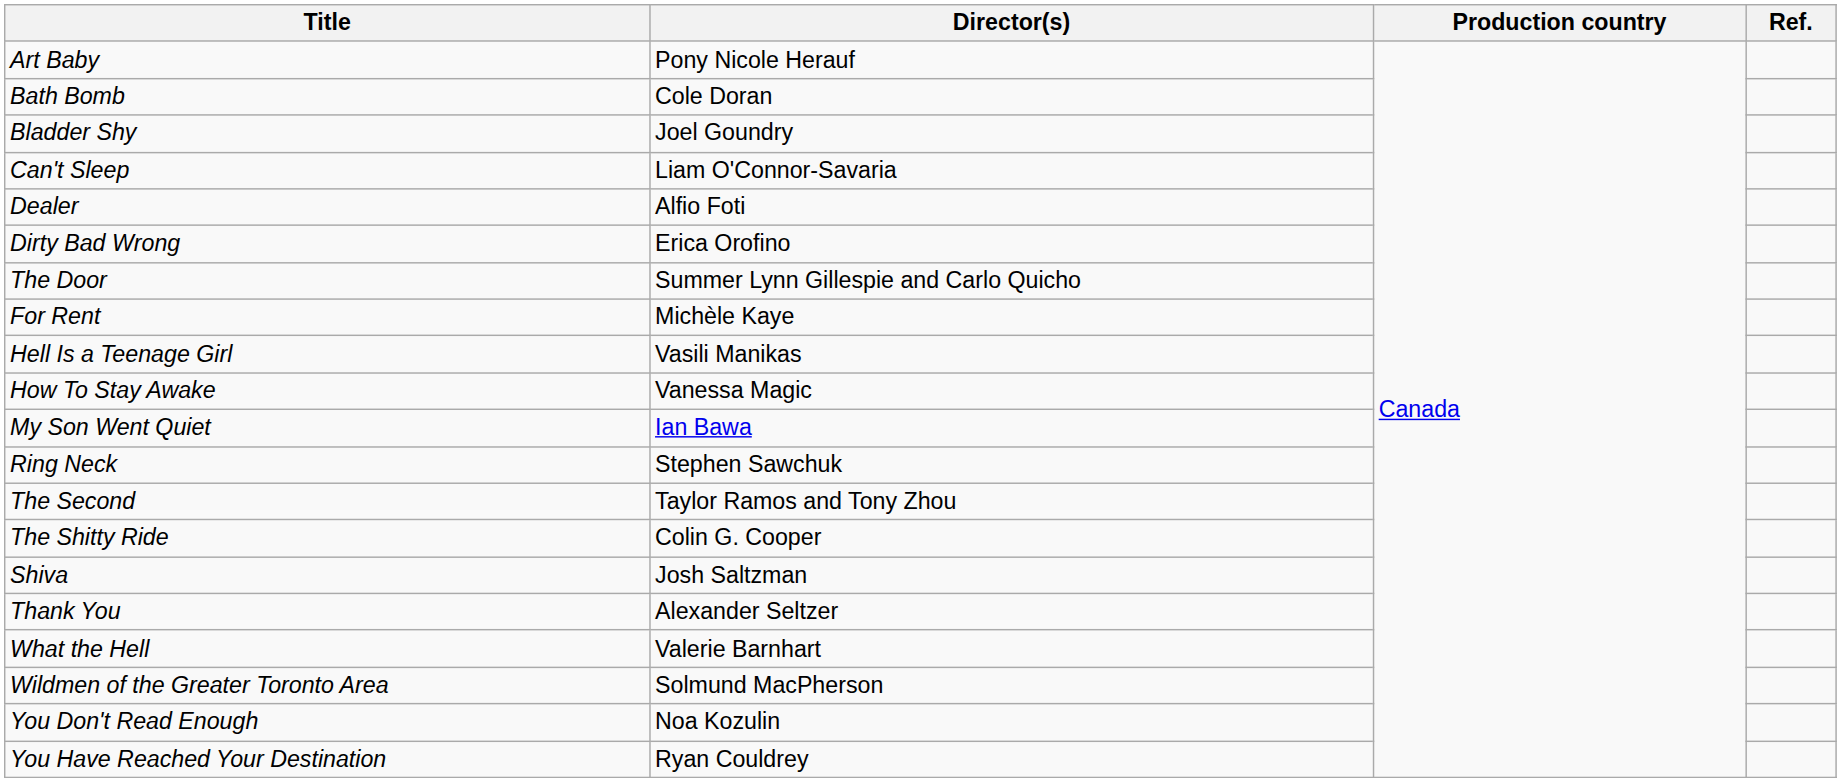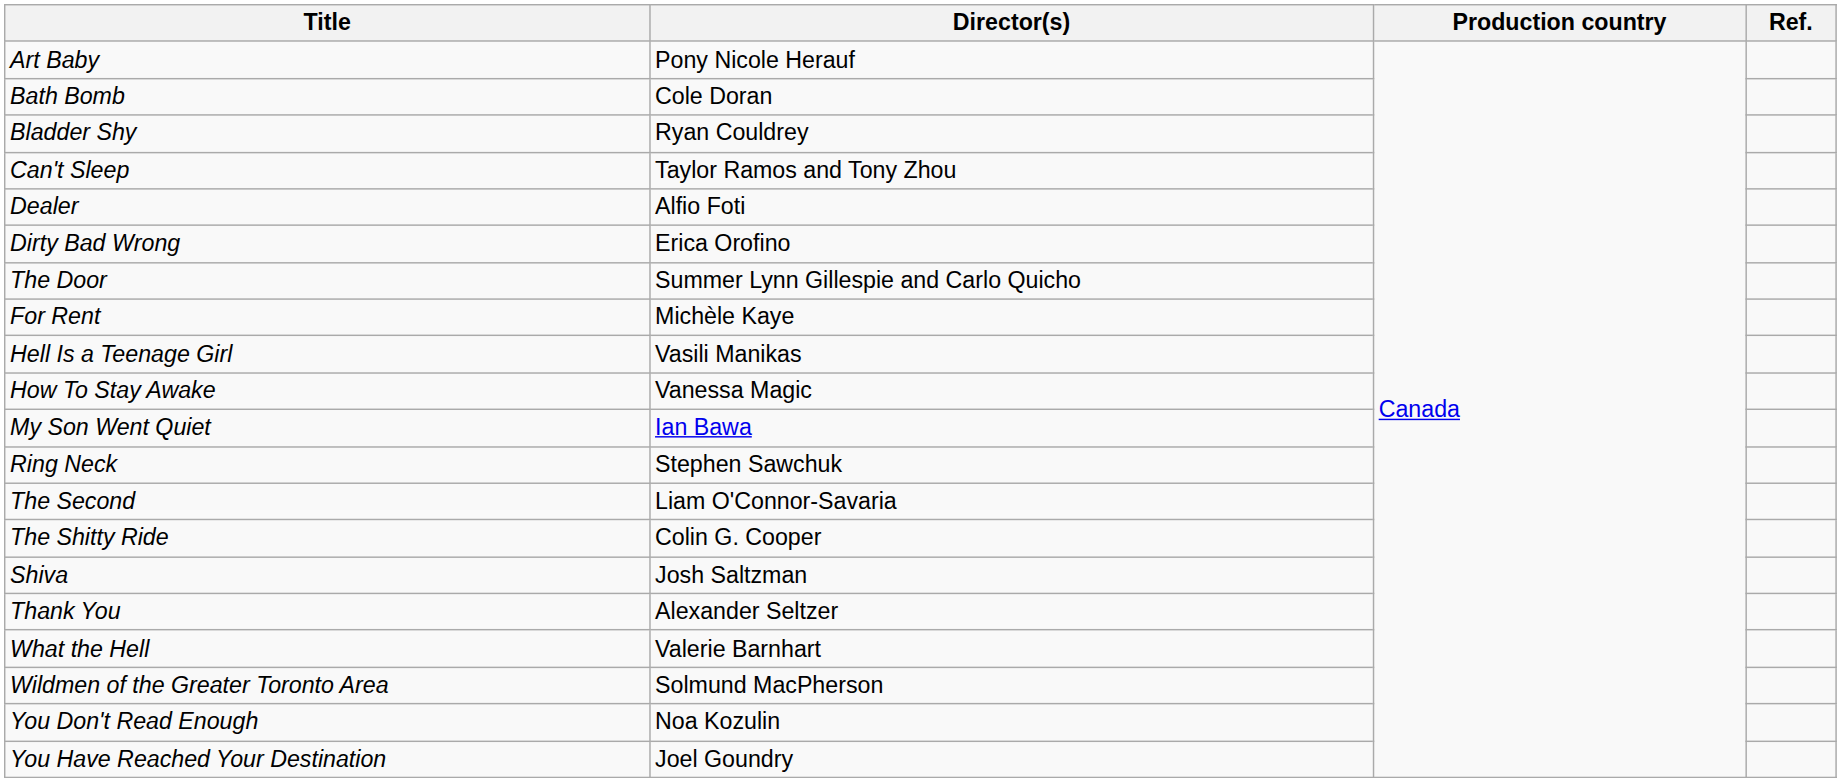 <table class="wikitable" width=100%>
 <tr>
 <th scope="col">Title</th>
 <th scope="col">Director(s)</th>
 <th scope="col">Production country</th>
 <th scope="col">Ref.</th>
 </tr>
 <tr>
 <td><em>Art Baby</em></td>
 <td>Pony Nicole Herauf</td>
 <td rowspan="20"><a href='#'>Canada</a></td>
 <td align="center"></td>
 </tr>
 <tr>
 <td><em>Bath Bomb</em></td>
 <td>Cole Doran</td>
 <td align="center"></td>
 </tr>
 <tr>
 <td><em>Bladder Shy</em></td>
-<td>Joel Goundry</td>
+<td>Ryan Couldrey</td>
 <td align="center"></td>
 </tr>
 <tr>
 <td><em>Can't Sleep</em></td>
-<td>Liam O'Connor-Savaria</td>
+<td>Taylor Ramos and Tony Zhou</td>
 <td align="center"></td>
 </tr>
 <tr>
 <td><em>Dealer</em></td>
 <td>Alfio Foti</td>
 <td align="center"></td>
 </tr>
 <tr>
 <td><em>Dirty Bad Wrong</em></td>
 <td>Erica Orofino</td>
 <td align="center"></td>
 </tr>
 <tr>
 <td><em>The Door</em></td>
 <td>Summer Lynn Gillespie and Carlo Quicho</td>
 <td align="center"></td>
 </tr>
 <tr>
 <td><em>For Rent</em></td>
 <td>Michèle Kaye</td>
 <td align="center"></td>
 </tr>
 <tr>
 <td><em>Hell Is a Teenage Girl</em></td>
 <td>Vasili Manikas</td>
 <td align="center"></td>
 </tr>
 <tr>
 <td><em>How To Stay Awake</em></td>
 <td>Vanessa Magic</td>
 <td align="center"></td>
 </tr>
 <tr>
 <td><em>My Son Went Quiet</em></td>
 <td><a href='#'>Ian Bawa</a></td>
 <td align="center"></td>
 </tr>
 <tr>
 <td><em>Ring Neck</em></td>
 <td>Stephen Sawchuk</td>
 <td align="center"></td>
 </tr>
 <tr>
 <td><em>The Second</em></td>
-<td>Taylor Ramos and Tony Zhou</td>
+<td>Liam O'Connor-Savaria</td>
 <td align="center"></td>
 </tr>
 <tr>
 <td><em>The Shitty Ride</em></td>
 <td>Colin G. Cooper</td>
 <td align="center"></td>
 </tr>
 <tr>
 <td><em>Shiva</em></td>
 <td>Josh Saltzman</td>
 <td align="center"></td>
 </tr>
 <tr>
 <td><em>Thank You</em></td>
 <td>Alexander Seltzer</td>
 <td align="center"></td>
 </tr>
 <tr>
 <td><em>What the Hell</em></td>
 <td>Valerie Barnhart</td>
 <td align="center"></td>
 </tr>
 <tr>
 <td><em>Wildmen of the Greater Toronto Area</em></td>
 <td>Solmund MacPherson</td>
 <td align="center"></td>
 </tr>
 <tr>
 <td><em>You Don't Read Enough</em></td>
 <td>Noa Kozulin</td>
 <td align="center"></td>
 </tr>
 <tr>
 <td><em>You Have Reached Your Destination</em></td>
-<td>Ryan Couldrey</td>
+<td>Joel Goundry</td>
 <td align="center"></td>
 </tr>
 <tr>
 </tr>
 </table>
